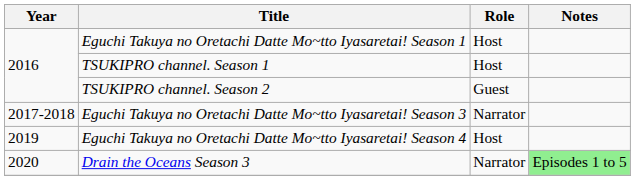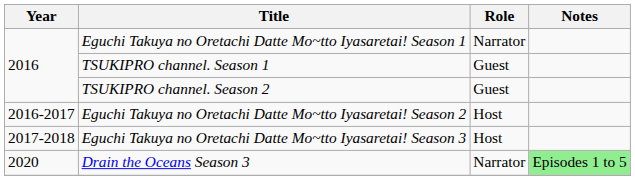 <table class="wikitable">
 <tr>
 <th>Year</th>
 <th>Title</th>
 <th>Role</th>
 <th>Notes</th>
 </tr>
 <tr>
 <td rowspan="3">2016</td>
 <td><em>Eguchi Takuya no Oretachi Datte Mo~tto Iyasaretai! Season 1</em></td>
-<td>Host</td>
+<td>Narrator</td>
 <td></td>
 </tr>
 <tr>
 <td><em>TSUKIPRO channel. Season 1</em></td>
-<td>Host</td>
+<td>Guest</td>
 <td></td>
 </tr>
 <tr>
 <td><em>TSUKIPRO channel. Season 2</em></td>
 <td>Guest</td>
 <td></td>
 </tr>
 <tr>
-<td rowspan="1">2017-2018</td>
-<td><em>Eguchi Takuya no Oretachi Datte Mo~tto Iyasaretai! Season 3</em></td>
-<td>Narrator</td>
+<td rowspan="1">2016-2017</td>
+<td><em>Eguchi Takuya no Oretachi Datte Mo~tto Iyasaretai! Season 2</em></td>
+<td>Host</td>
 <td></td>
 </tr>
 <tr>
-<td rowspan="1">2019</td>
-<td><em>Eguchi Takuya no Oretachi Datte Mo~tto Iyasaretai! Season 4</em></td>
+<td rowspan="1">2017-2018</td>
+<td><em>Eguchi Takuya no Oretachi Datte Mo~tto Iyasaretai! Season 3</em></td>
 <td>Host</td>
 <td></td>
 </tr>
 <tr>
 <td rowspan="1">2020</td>
 <td><em><a href='#'>Drain the Oceans</a> Season 3</em></td>
 <td>Narrator</td>
 <td style="background: lightgreen;">Episodes 1 to 5</td>
 </tr>
 <tr>
 </tr>
 </table>
